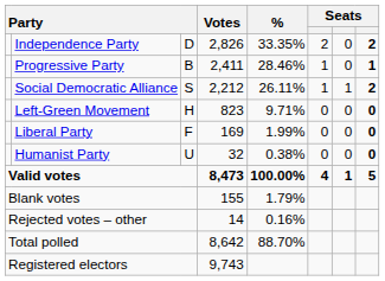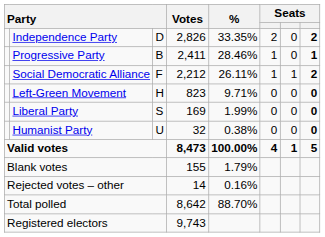 <table class="wikitable" border="1" style="text-align:right;">
 <tr>
 <th style="text-align:left;" valign=bottom rowspan=2 colspan=3>Party</th>
 <th align=center valign=bottom rowspan=2 width="50">Votes</th>
 <th align=center valign=bottom rowspan=2 width="50">%</th>
 <th colspan=3>Seats</th>
 </tr>
 <tr>
 <th align=center valign=bottom width="20"><small></small></th>
 <th align=center valign=bottom width="20"><small><a href='#'></a></small></th>
 <th align=center valign=bottom width="20"><small></small></th>
 </tr>
 <tr>
 <td></td>
 <td align=left><a href='#'>Independence Party</a></td>
 <td align=left>D</td>
 <td>2,826</td>
 <td>33.35%</td>
 <td>2</td>
 <td>0</td>
 <td><strong>2</strong></td>
 </tr>
 <tr>
 <td></td>
 <td align=left><a href='#'>Progressive Party</a></td>
 <td align=left>B</td>
 <td>2,411</td>
 <td>28.46%</td>
 <td>1</td>
 <td>0</td>
 <td><strong>1</strong></td>
 </tr>
 <tr>
 <td></td>
 <td align=left><a href='#'>Social Democratic Alliance</a></td>
-<td align=left>S</td>
+<td align=left>F</td>
 <td>2,212</td>
 <td>26.11%</td>
 <td>1</td>
 <td>1</td>
 <td><strong>2</strong></td>
 </tr>
 <tr>
 <td></td>
 <td align=left><a href='#'>Left-Green Movement</a></td>
 <td align=left>H</td>
 <td>823</td>
 <td>9.71%</td>
 <td>0</td>
 <td>0</td>
 <td><strong>0</strong></td>
 </tr>
 <tr>
 <td></td>
 <td align=left><a href='#'>Liberal Party</a></td>
-<td align=left>F</td>
+<td align=left>S</td>
 <td>169</td>
 <td>1.99%</td>
 <td>0</td>
 <td>0</td>
 <td><strong>0</strong></td>
 </tr>
 <tr>
 <td></td>
 <td align=left><a href='#'>Humanist Party</a></td>
 <td align=left>U</td>
 <td>32</td>
 <td>0.38%</td>
 <td>0</td>
 <td>0</td>
 <td><strong>0</strong></td>
 </tr>
 <tr style="font-weight:bold">
 <td align=left colspan=3>Valid votes</td>
 <td>8,473</td>
 <td>100.00%</td>
 <td>4</td>
 <td>1</td>
 <td>5</td>
 </tr>
 <tr>
 <td align=left colspan=3>Blank votes</td>
 <td>155</td>
 <td>1.79%</td>
 <td></td>
 <td></td>
 <td></td>
 </tr>
 <tr>
 <td align=left colspan=3>Rejected votes – other</td>
 <td>14</td>
 <td>0.16%</td>
 <td></td>
 <td></td>
 <td></td>
 </tr>
 <tr>
 <td align=left colspan=3>Total polled</td>
 <td>8,642</td>
 <td>88.70%</td>
 <td></td>
 <td></td>
 <td></td>
 </tr>
 <tr>
 <td align=left colspan=3>Registered electors</td>
 <td>9,743</td>
 <td></td>
 <td></td>
 <td></td>
 <td></td>
 </tr>
 </table>
